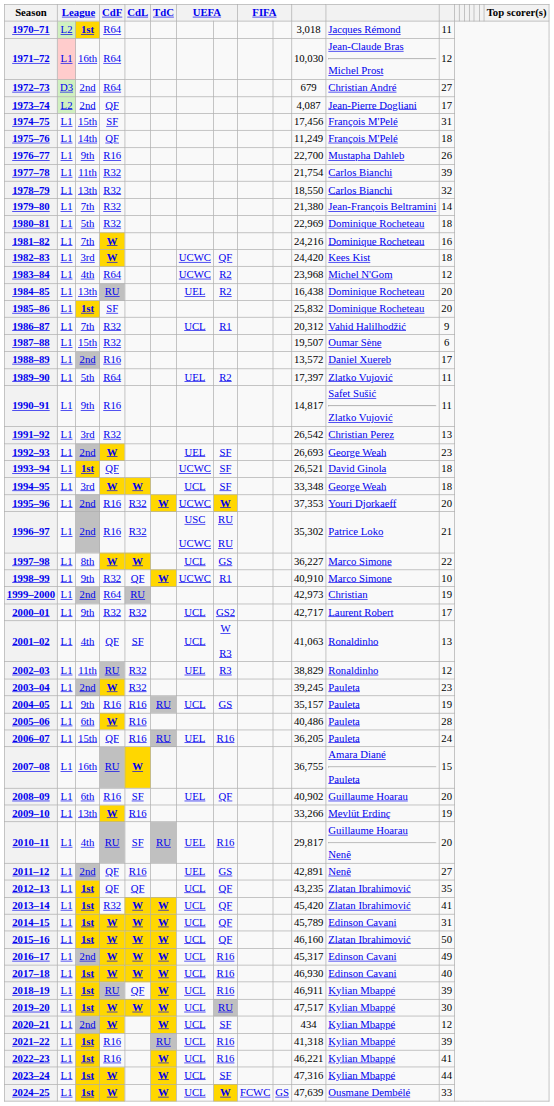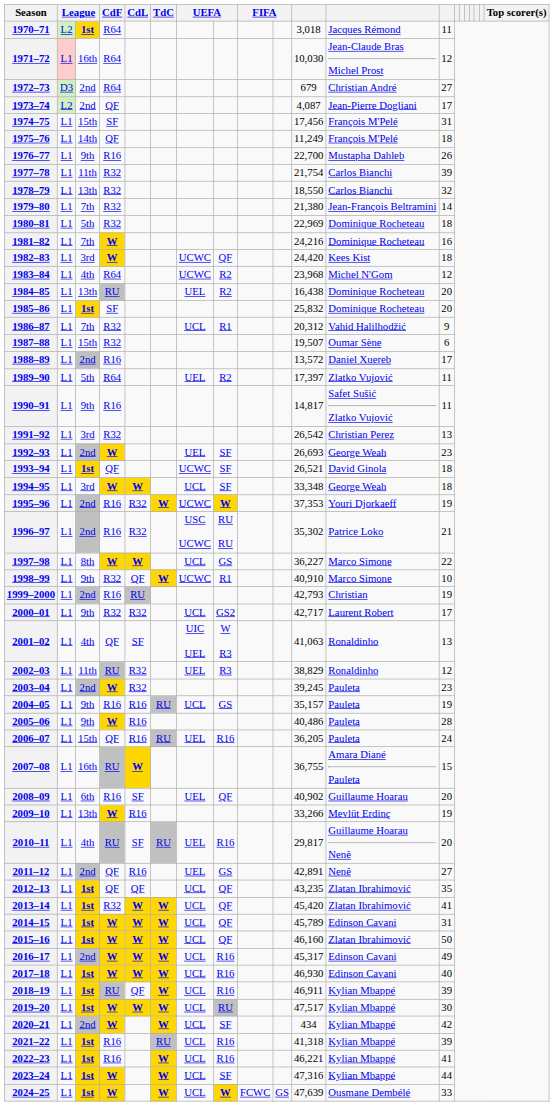 <table class="wikitable plainrowheaders sortable" style="text-align:center">
 <tr>
 <th>Season</th>
 <th colspan="2"><a href='#'>League</a></th>
 <th><a href='#'>CdF</a></th>
 <th><a href='#'>CdL</a></th>
 <th><a href='#'>TdC</a></th>
 <th colspan="2"><a href='#'>UEFA</a></th>
 <th colspan="2"><a href='#'>FIFA</a></th>
 <th></th>
 <th></th>
 <th></th>
 <th></th>
 <th></th>
 <th></th>
 <th></th>
 <th></th>
 <th></th>
 <th colspan="2">Top scorer(s)</th>
 </tr>
 <tr>
 <th scope=row style=text-align:center><a href='#'>1970–71</a></th>
 <td style=background:#D0F0C0><a href='#'>L2</a></td>
 <td style=background:gold><strong><a href='#'>1st</a></strong></td>
 <td><a href='#'>R64</a></td>
 <td></td>
 <td></td>
 <td></td>
 <td></td>
 <td></td>
 <td><br></td>
 <td>3,018</td>
 <td align=left> <a href='#'>Jacques Rémond</a></td>
 <td>11</td>
 </tr>
 <tr>
 <th scope=row style=text-align:center><a href='#'>1971–72</a></th>
 <td style=background:#FFCCCC><a href='#'>L1</a></td>
 <td><a href='#'>16th</a></td>
 <td><a href='#'>R64</a></td>
 <td></td>
 <td></td>
 <td></td>
 <td></td>
 <td></td>
 <td><br></td>
 <td>10,030</td>
 <td align=left> <a href='#'>Jean-Claude Bras</a><hr> <a href='#'>Michel Prost</a></td>
 <td>12</td>
 </tr>
 <tr>
 <th scope=row style=text-align:center><a href='#'>1972–73</a></th>
 <td style=background:#D0F0C0><a href='#'>D3</a></td>
 <td><a href='#'>2nd</a></td>
 <td><a href='#'>R64</a></td>
 <td></td>
 <td></td>
 <td></td>
 <td></td>
 <td></td>
 <td><br></td>
 <td>679</td>
 <td align=left> <a href='#'>Christian André</a></td>
 <td>27</td>
 </tr>
 <tr>
 <th scope=row style=text-align:center><a href='#'>1973–74</a></th>
 <td style=background:#D0F0C0><a href='#'>L2</a></td>
 <td><a href='#'>2nd</a></td>
 <td><a href='#'>QF</a></td>
 <td></td>
 <td></td>
 <td></td>
 <td></td>
 <td></td>
 <td><br></td>
 <td>4,087</td>
 <td align=left> <a href='#'>Jean-Pierre Dogliani</a></td>
 <td>17</td>
 </tr>
 <tr>
 <th scope=row style=text-align:center><a href='#'>1974–75</a></th>
 <td><a href='#'>L1</a></td>
 <td><a href='#'>15th</a></td>
 <td><a href='#'>SF</a></td>
 <td></td>
 <td></td>
 <td></td>
 <td></td>
 <td></td>
 <td><br></td>
 <td>17,456</td>
 <td align=left> <a href='#'>François M'Pelé</a></td>
 <td>31</td>
 </tr>
 <tr>
 <th scope=row style=text-align:center><a href='#'>1975–76</a></th>
 <td><a href='#'>L1</a></td>
 <td><a href='#'>14th</a></td>
 <td><a href='#'>QF</a></td>
 <td></td>
 <td></td>
 <td></td>
 <td></td>
 <td></td>
 <td><br></td>
 <td>11,249</td>
 <td align=left> <a href='#'>François M'Pelé</a></td>
 <td>18</td>
 </tr>
 <tr>
 <th scope=row style=text-align:center><a href='#'>1976–77</a></th>
 <td><a href='#'>L1</a></td>
 <td><a href='#'>9th</a></td>
 <td><a href='#'>R16</a></td>
 <td></td>
 <td></td>
 <td></td>
 <td></td>
 <td></td>
 <td><br></td>
 <td>22,700</td>
 <td align=left> <a href='#'>Mustapha Dahleb</a></td>
 <td>26</td>
 </tr>
 <tr>
 <th scope=row style=text-align:center><a href='#'>1977–78</a></th>
 <td><a href='#'>L1</a></td>
 <td><a href='#'>11th</a></td>
 <td><a href='#'>R32</a></td>
 <td></td>
 <td></td>
 <td></td>
 <td></td>
 <td></td>
 <td><br></td>
 <td>21,754</td>
 <td align=left> <a href='#'>Carlos Bianchi</a></td>
 <td>39</td>
 </tr>
 <tr>
 <th scope=row style=text-align:center><a href='#'>1978–79</a></th>
 <td><a href='#'>L1</a></td>
 <td><a href='#'>13th</a></td>
 <td><a href='#'>R32</a></td>
 <td></td>
 <td></td>
 <td></td>
 <td></td>
 <td></td>
 <td><br></td>
 <td>18,550</td>
 <td align=left> <a href='#'>Carlos Bianchi</a></td>
 <td>32</td>
 </tr>
 <tr>
 <th scope=row style=text-align:center><a href='#'>1979–80</a></th>
 <td><a href='#'>L1</a></td>
 <td><a href='#'>7th</a></td>
 <td><a href='#'>R32</a></td>
 <td></td>
 <td></td>
 <td></td>
 <td></td>
 <td></td>
 <td><br></td>
 <td>21,380</td>
 <td align=left> <a href='#'>Jean-François Beltramini</a></td>
 <td>14</td>
 </tr>
 <tr>
 <th scope=row style=text-align:center><a href='#'>1980–81</a></th>
 <td><a href='#'>L1</a></td>
 <td><a href='#'>5th</a></td>
 <td><a href='#'>R32</a></td>
 <td></td>
 <td></td>
 <td></td>
 <td></td>
 <td></td>
 <td><br></td>
 <td>22,969</td>
 <td align=left> <a href='#'>Dominique Rocheteau</a></td>
 <td>18</td>
 </tr>
 <tr>
 <th scope=row style=text-align:center><a href='#'>1981–82</a></th>
 <td><a href='#'>L1</a></td>
 <td><a href='#'>7th</a></td>
 <td style=background:gold><strong><a href='#'>W</a></strong></td>
 <td></td>
 <td></td>
 <td></td>
 <td></td>
 <td></td>
 <td><br></td>
 <td>24,216</td>
 <td align=left> <a href='#'>Dominique Rocheteau</a></td>
 <td>16</td>
 </tr>
 <tr>
 <th scope=row style=text-align:center><a href='#'>1982–83</a></th>
 <td><a href='#'>L1</a></td>
 <td><a href='#'>3rd</a></td>
 <td style=background:gold><strong><a href='#'>W</a></strong></td>
 <td></td>
 <td></td>
 <td><a href='#'>UCWC</a></td>
 <td><a href='#'>QF</a></td>
 <td></td>
 <td><br></td>
 <td>24,420</td>
 <td align=left> <a href='#'>Kees Kist</a></td>
 <td>18</td>
 </tr>
 <tr>
 <th scope=row style=text-align:center><a href='#'>1983–84</a></th>
 <td><a href='#'>L1</a></td>
 <td><a href='#'>4th</a></td>
 <td><a href='#'>R64</a></td>
 <td></td>
 <td></td>
 <td><a href='#'>UCWC</a></td>
 <td><a href='#'>R2</a></td>
 <td></td>
 <td><br></td>
 <td>23,968</td>
 <td align=left> <a href='#'>Michel N'Gom</a></td>
 <td>12</td>
 </tr>
 <tr>
 <th scope=row style=text-align:center><a href='#'>1984–85</a></th>
 <td><a href='#'>L1</a></td>
 <td><a href='#'>13th</a></td>
 <td style=background:silver><a href='#'>RU</a></td>
 <td></td>
 <td></td>
 <td><a href='#'>UEL</a></td>
 <td><a href='#'>R2</a></td>
 <td></td>
 <td><br></td>
 <td>16,438</td>
 <td align=left> <a href='#'>Dominique Rocheteau</a></td>
 <td>20</td>
 </tr>
 <tr>
 <th scope=row style=text-align:center><a href='#'>1985–86</a></th>
 <td><a href='#'>L1</a></td>
 <td style=background:gold><strong><a href='#'>1st</a></strong></td>
 <td><a href='#'>SF</a></td>
 <td></td>
 <td></td>
 <td></td>
 <td></td>
 <td></td>
 <td><br></td>
 <td>25,832</td>
 <td align=left> <a href='#'>Dominique Rocheteau</a></td>
 <td>20</td>
 </tr>
 <tr>
 <th scope=row style=text-align:center><a href='#'>1986–87</a></th>
 <td><a href='#'>L1</a></td>
 <td><a href='#'>7th</a></td>
 <td><a href='#'>R32</a></td>
 <td></td>
 <td></td>
 <td><a href='#'>UCL</a></td>
 <td><a href='#'>R1</a></td>
 <td></td>
 <td><br></td>
 <td>20,312</td>
 <td align=left> <a href='#'>Vahid Halilhodžić</a></td>
 <td>9</td>
 </tr>
 <tr>
 <th scope=row style=text-align:center><a href='#'>1987–88</a></th>
 <td><a href='#'>L1</a></td>
 <td><a href='#'>15th</a></td>
 <td><a href='#'>R32</a></td>
 <td></td>
 <td></td>
 <td></td>
 <td></td>
 <td></td>
 <td><br></td>
 <td>19,507</td>
 <td align=left> <a href='#'>Oumar Sène</a></td>
 <td>6</td>
 </tr>
 <tr>
 <th scope=row style=text-align:center><a href='#'>1988–89</a></th>
 <td><a href='#'>L1</a></td>
 <td style=background:silver><a href='#'>2nd</a></td>
 <td><a href='#'>R16</a></td>
 <td></td>
 <td></td>
 <td></td>
 <td></td>
 <td></td>
 <td><br></td>
 <td>13,572</td>
 <td align=left> <a href='#'>Daniel Xuereb</a></td>
 <td>17</td>
 </tr>
 <tr>
 <th scope=row style=text-align:center><a href='#'>1989–90</a></th>
 <td><a href='#'>L1</a></td>
 <td><a href='#'>5th</a></td>
 <td><a href='#'>R64</a></td>
 <td></td>
 <td></td>
 <td><a href='#'>UEL</a></td>
 <td><a href='#'>R2</a></td>
 <td></td>
 <td><br></td>
 <td>17,397</td>
 <td align=left> <a href='#'>Zlatko Vujović</a></td>
 <td>11</td>
 </tr>
 <tr>
 <th scope=row style=text-align:center><a href='#'>1990–91</a></th>
 <td><a href='#'>L1</a></td>
 <td><a href='#'>9th</a></td>
 <td><a href='#'>R16</a></td>
 <td></td>
 <td></td>
 <td></td>
 <td></td>
 <td></td>
 <td><br></td>
 <td>14,817</td>
 <td align=left> <a href='#'>Safet Sušić</a><hr> <a href='#'>Zlatko Vujović</a></td>
 <td>11</td>
 </tr>
 <tr>
 <th scope=row style=text-align:center><a href='#'>1991–92</a></th>
 <td><a href='#'>L1</a></td>
 <td><a href='#'>3rd</a></td>
 <td><a href='#'>R32</a></td>
 <td></td>
 <td></td>
 <td></td>
 <td></td>
 <td></td>
 <td><br></td>
 <td>26,542</td>
 <td align=left> <a href='#'>Christian Perez</a></td>
 <td>13</td>
 </tr>
 <tr>
 <th scope=row style=text-align:center><a href='#'>1992–93</a></th>
 <td><a href='#'>L1</a></td>
 <td style=background:silver><a href='#'>2nd</a></td>
 <td style=background:gold><strong><a href='#'>W</a></strong></td>
 <td></td>
 <td></td>
 <td><a href='#'>UEL</a></td>
 <td><a href='#'>SF</a></td>
 <td></td>
 <td><br></td>
 <td>26,693</td>
 <td align=left> <a href='#'>George Weah</a></td>
 <td>23</td>
 </tr>
 <tr>
 <th scope=row style=text-align:center><a href='#'>1993–94</a></th>
 <td><a href='#'>L1</a></td>
 <td style=background:gold><strong><a href='#'>1st</a></strong></td>
 <td><a href='#'>QF</a></td>
 <td></td>
 <td></td>
 <td><a href='#'>UCWC</a></td>
 <td><a href='#'>SF</a></td>
 <td></td>
 <td><br></td>
 <td>26,521</td>
 <td align=left> <a href='#'>David Ginola</a></td>
 <td>18</td>
 </tr>
 <tr>
 <th scope=row style=text-align:center><a href='#'>1994–95</a></th>
 <td><a href='#'>L1</a></td>
 <td><a href='#'>3rd</a></td>
 <td style=background:gold><strong><a href='#'>W</a></strong></td>
 <td style=background:gold><strong><a href='#'>W</a></strong></td>
 <td></td>
 <td><a href='#'>UCL</a></td>
 <td><a href='#'>SF</a></td>
 <td></td>
 <td><br></td>
 <td>33,348</td>
 <td align=left> <a href='#'>George Weah</a></td>
 <td>18</td>
 </tr>
 <tr>
 <th scope=row style=text-align:center><a href='#'>1995–96</a></th>
 <td><a href='#'>L1</a></td>
 <td style=background:silver><a href='#'>2nd</a></td>
 <td><a href='#'>R16</a></td>
 <td><a href='#'>R32</a></td>
 <td style=background:gold><strong><a href='#'>W</a></strong></td>
 <td><a href='#'>UCWC</a></td>
 <td style=background:gold><strong><a href='#'>W</a></strong></td>
 <td></td>
 <td><br></td>
 <td>37,353</td>
 <td align=left> <a href='#'>Youri Djorkaeff</a></td>
-<td>20</td>
+<td>19</td>
 </tr>
 <tr>
 <th scope=row style=text-align:center><a href='#'>1996–97</a></th>
 <td><a href='#'>L1</a></td>
 <td style=background:silver><a href='#'>2nd</a></td>
 <td><a href='#'>R16</a></td>
 <td><a href='#'>R32</a></td>
 <td></td>
 <td><div><a href='#'>USC</a></div><br><div><a href='#'>UCWC</a></div></td>
 <td><div><a href='#'>RU</a></div><br><div><a href='#'>RU</a></div></td>
 <td></td>
 <td><br></td>
 <td>35,302</td>
 <td align=left> <a href='#'>Patrice Loko</a></td>
 <td>21</td>
 </tr>
 <tr>
 <th scope=row style=text-align:center><a href='#'>1997–98</a></th>
 <td><a href='#'>L1</a></td>
 <td><a href='#'>8th</a></td>
 <td style=background:gold><strong><a href='#'>W</a></strong></td>
 <td style=background:gold><strong><a href='#'>W</a></strong></td>
 <td></td>
 <td><a href='#'>UCL</a></td>
 <td><a href='#'>GS</a></td>
 <td></td>
 <td><br></td>
 <td>36,227</td>
 <td align=left> <a href='#'>Marco Simone</a></td>
 <td>22</td>
 </tr>
 <tr>
 <th scope=row style=text-align:center><a href='#'>1998–99</a></th>
 <td><a href='#'>L1</a></td>
 <td><a href='#'>9th</a></td>
 <td><a href='#'>R32</a></td>
 <td><a href='#'>QF</a></td>
 <td style=background:gold><strong><a href='#'>W</a></strong></td>
 <td><a href='#'>UCWC</a></td>
 <td><a href='#'>R1</a></td>
 <td></td>
 <td><br></td>
 <td>40,910</td>
 <td align=left> <a href='#'>Marco Simone</a></td>
 <td>10</td>
 </tr>
 <tr>
 <th scope=row style=text-align:center><a href='#'>1999–2000</a></th>
 <td><a href='#'>L1</a></td>
 <td style=background:silver><a href='#'>2nd</a></td>
-<td><a href='#'>R64</a></td>
+<td><a href='#'>R16</a></td>
 <td style=background:silver><a href='#'>RU</a></td>
 <td></td>
 <td></td>
 <td></td>
 <td></td>
 <td><br></td>
-<td>42,973</td>
+<td>42,793</td>
 <td align=left> <a href='#'>Christian</a></td>
 <td>19</td>
 </tr>
 <tr>
 <th scope=row style=text-align:center><a href='#'>2000–01</a></th>
 <td><a href='#'>L1</a></td>
 <td><a href='#'>9th</a></td>
 <td><a href='#'>R32</a></td>
 <td><a href='#'>R32</a></td>
 <td></td>
 <td><a href='#'>UCL</a></td>
 <td><a href='#'>GS2</a></td>
 <td></td>
 <td><br></td>
 <td>42,717</td>
 <td align=left> <a href='#'>Laurent Robert</a></td>
 <td>17</td>
 </tr>
 <tr>
 <th scope=row style=text-align:center><a href='#'>2001–02</a></th>
 <td><a href='#'>L1</a></td>
 <td><a href='#'>4th</a></td>
 <td><a href='#'>QF</a></td>
 <td><a href='#'>SF</a></td>
 <td></td>
-<td><a href='#'>UCL</a></td>
+<td><div><a href='#'>UIC</a></div><br><div><a href='#'>UEL</a></div></td>
 <td><div><a href='#'>W</a></div><br><div><a href='#'>R3</a></div></td>
 <td></td>
 <td><br></td>
 <td>41,063</td>
 <td align=left> <a href='#'>Ronaldinho</a></td>
 <td>13</td>
 </tr>
 <tr>
 <th scope=row style=text-align:center><a href='#'>2002–03</a></th>
 <td><a href='#'>L1</a></td>
 <td><a href='#'>11th</a></td>
 <td style=background:silver><a href='#'>RU</a></td>
 <td><a href='#'>R32</a></td>
 <td></td>
 <td><a href='#'>UEL</a></td>
 <td><a href='#'>R3</a></td>
 <td></td>
 <td><br></td>
 <td>38,829</td>
 <td align=left> <a href='#'>Ronaldinho</a></td>
 <td>12</td>
 </tr>
 <tr>
 <th scope=row style=text-align:center><a href='#'>2003–04</a></th>
 <td><a href='#'>L1</a></td>
 <td style=background:silver><a href='#'>2nd</a></td>
 <td style=background:gold><strong><a href='#'>W</a></strong></td>
 <td><a href='#'>R32</a></td>
 <td></td>
 <td></td>
 <td></td>
 <td></td>
 <td><br></td>
 <td>39,245</td>
 <td align=left> <a href='#'>Pauleta</a></td>
 <td>23</td>
 </tr>
 <tr>
 <th scope=row style=text-align:center><a href='#'>2004–05</a></th>
 <td><a href='#'>L1</a></td>
 <td><a href='#'>9th</a></td>
 <td><a href='#'>R16</a></td>
 <td><a href='#'>R16</a></td>
 <td style=background:silver><a href='#'>RU</a></td>
 <td><a href='#'>UCL</a></td>
 <td><a href='#'>GS</a></td>
 <td></td>
 <td><br></td>
 <td>35,157</td>
 <td align=left> <a href='#'>Pauleta</a></td>
 <td>19</td>
 </tr>
 <tr>
 <th scope=row style=text-align:center><a href='#'>2005–06</a></th>
 <td><a href='#'>L1</a></td>
-<td><a href='#'>6th</a></td>
+<td><a href='#'>9th</a></td>
 <td style=background:gold><strong><a href='#'>W</a></strong></td>
 <td><a href='#'>R16</a></td>
 <td></td>
 <td></td>
 <td></td>
 <td></td>
 <td><br></td>
 <td>40,486</td>
 <td align=left> <a href='#'>Pauleta</a></td>
 <td>28</td>
 </tr>
 <tr>
 <th scope=row style=text-align:center><a href='#'>2006–07</a></th>
 <td><a href='#'>L1</a></td>
 <td><a href='#'>15th</a></td>
 <td><a href='#'>QF</a></td>
 <td><a href='#'>R16</a></td>
 <td style=background:silver><a href='#'>RU</a></td>
 <td><a href='#'>UEL</a></td>
 <td><a href='#'>R16</a></td>
 <td></td>
 <td><br></td>
 <td>36,205</td>
 <td align=left> <a href='#'>Pauleta</a></td>
 <td>24</td>
 </tr>
 <tr>
 <th scope=row style=text-align:center><a href='#'>2007–08</a></th>
 <td><a href='#'>L1</a></td>
 <td><a href='#'>16th</a></td>
 <td style=background:silver><a href='#'>RU</a></td>
 <td style=background:gold><strong><a href='#'>W</a></strong></td>
 <td></td>
 <td></td>
 <td></td>
 <td></td>
 <td><br></td>
 <td>36,755</td>
 <td align=left> <a href='#'>Amara Diané</a><hr> <a href='#'>Pauleta</a></td>
 <td>15</td>
 </tr>
 <tr>
 <th scope=row style=text-align:center><a href='#'>2008–09</a></th>
 <td><a href='#'>L1</a></td>
 <td><a href='#'>6th</a></td>
 <td><a href='#'>R16</a></td>
 <td><a href='#'>SF</a></td>
 <td></td>
 <td><a href='#'>UEL</a></td>
 <td><a href='#'>QF</a></td>
 <td></td>
 <td><br></td>
 <td>40,902</td>
 <td align=left> <a href='#'>Guillaume Hoarau</a></td>
 <td>20</td>
 </tr>
 <tr>
 <th scope=row style=text-align:center><a href='#'>2009–10</a></th>
 <td><a href='#'>L1</a></td>
 <td><a href='#'>13th</a></td>
 <td style=background:gold><strong><a href='#'>W</a></strong></td>
 <td><a href='#'>R16</a></td>
 <td></td>
 <td></td>
 <td></td>
 <td></td>
 <td><br></td>
 <td>33,266</td>
 <td align=left> <a href='#'>Mevlüt Erdinç</a></td>
 <td>19</td>
 </tr>
 <tr>
 <th scope=row style=text-align:center><a href='#'>2010–11</a></th>
 <td><a href='#'>L1</a></td>
 <td><a href='#'>4th</a></td>
 <td style=background:silver><a href='#'>RU</a></td>
 <td><a href='#'>SF</a></td>
 <td style=background:silver><a href='#'>RU</a></td>
 <td><a href='#'>UEL</a></td>
 <td><a href='#'>R16</a></td>
 <td></td>
 <td><br></td>
 <td>29,817</td>
 <td align=left> <a href='#'>Guillaume Hoarau</a><hr> <a href='#'>Nenê</a></td>
 <td>20</td>
 </tr>
 <tr>
 <th scope=row style=text-align:center><a href='#'>2011–12</a></th>
 <td><a href='#'>L1</a></td>
 <td style=background:silver><a href='#'>2nd</a></td>
 <td><a href='#'>QF</a></td>
 <td><a href='#'>R16</a></td>
 <td></td>
 <td><a href='#'>UEL</a></td>
 <td><a href='#'>GS</a></td>
 <td></td>
 <td><br></td>
 <td>42,891</td>
 <td align=left> <a href='#'>Nenê</a></td>
 <td>27</td>
 </tr>
 <tr>
 <th scope=row style=text-align:center><a href='#'>2012–13</a></th>
 <td><a href='#'>L1</a></td>
 <td style=background:gold><strong><a href='#'>1st</a></strong></td>
 <td><a href='#'>QF</a></td>
 <td><a href='#'>QF</a></td>
 <td></td>
 <td><a href='#'>UCL</a></td>
 <td><a href='#'>QF</a></td>
 <td></td>
 <td><br></td>
 <td>43,235</td>
 <td align=left> <a href='#'>Zlatan Ibrahimović</a></td>
 <td>35</td>
 </tr>
 <tr>
 <th scope=row style=text-align:center><a href='#'>2013–14</a></th>
 <td><a href='#'>L1</a></td>
 <td style=background:gold><strong><a href='#'>1st</a></strong></td>
 <td><a href='#'>R32</a></td>
 <td style=background:gold><strong><a href='#'>W</a></strong></td>
 <td style=background:gold><strong><a href='#'>W</a></strong></td>
 <td><a href='#'>UCL</a></td>
 <td><a href='#'>QF</a></td>
 <td></td>
 <td><br></td>
 <td>45,420</td>
 <td align=left> <a href='#'>Zlatan Ibrahimović</a></td>
 <td>41</td>
 </tr>
 <tr>
 <th scope=row style=text-align:center><a href='#'>2014–15</a></th>
 <td><a href='#'>L1</a></td>
 <td style=background:gold><strong><a href='#'>1st</a></strong></td>
 <td style=background:gold><strong><a href='#'>W</a></strong></td>
 <td style=background:gold><strong><a href='#'>W</a></strong></td>
 <td style=background:gold><strong><a href='#'>W</a></strong></td>
 <td><a href='#'>UCL</a></td>
 <td><a href='#'>QF</a></td>
 <td></td>
 <td><br></td>
 <td>45,789</td>
 <td align=left> <a href='#'>Edinson Cavani</a></td>
 <td>31</td>
 </tr>
 <tr>
 <th scope=row style=text-align:center><a href='#'>2015–16</a></th>
 <td><a href='#'>L1</a></td>
 <td style=background:gold><strong><a href='#'>1st</a></strong></td>
 <td style=background:gold><strong><a href='#'>W</a></strong></td>
 <td style=background:gold><strong><a href='#'>W</a></strong></td>
 <td style=background:gold><strong><a href='#'>W</a></strong></td>
 <td><a href='#'>UCL</a></td>
 <td><a href='#'>QF</a></td>
 <td></td>
 <td><br></td>
 <td>46,160</td>
 <td align=left> <a href='#'>Zlatan Ibrahimović</a></td>
 <td>50</td>
 </tr>
 <tr>
 <th scope=row style=text-align:center><a href='#'>2016–17</a></th>
 <td><a href='#'>L1</a></td>
 <td style=background:silver><a href='#'>2nd</a></td>
 <td style=background:gold><strong><a href='#'>W</a></strong></td>
 <td style=background:gold><strong><a href='#'>W</a></strong></td>
 <td style=background:gold><strong><a href='#'>W</a></strong></td>
 <td><a href='#'>UCL</a></td>
 <td><a href='#'>R16</a></td>
 <td></td>
 <td><br></td>
 <td>45,317</td>
 <td align=left> <a href='#'>Edinson Cavani</a></td>
 <td>49</td>
 </tr>
 <tr>
 <th scope=row style=text-align:center><a href='#'>2017–18</a></th>
 <td><a href='#'>L1</a></td>
 <td style=background:gold><strong><a href='#'>1st</a></strong></td>
 <td style=background:gold><strong><a href='#'>W</a></strong></td>
 <td style=background:gold><strong><a href='#'>W</a></strong></td>
 <td style=background:gold><strong><a href='#'>W</a></strong></td>
 <td><a href='#'>UCL</a></td>
 <td><a href='#'>R16</a></td>
 <td></td>
 <td><br></td>
 <td>46,930</td>
 <td align=left> <a href='#'>Edinson Cavani</a></td>
 <td>40</td>
 </tr>
 <tr>
 <th scope=row style=text-align:center><a href='#'>2018–19</a></th>
 <td><a href='#'>L1</a></td>
 <td style=background:gold><strong><a href='#'>1st</a></strong></td>
 <td style=background:silver><a href='#'>RU</a></td>
 <td><a href='#'>QF</a></td>
 <td style=background:gold><strong><a href='#'>W</a></strong></td>
 <td><a href='#'>UCL</a></td>
 <td><a href='#'>R16</a></td>
 <td></td>
 <td><br></td>
 <td>46,911</td>
 <td align=left> <a href='#'>Kylian Mbappé</a></td>
 <td>39</td>
 </tr>
 <tr>
 <th scope=row style=text-align:center><a href='#'>2019–20</a></th>
 <td><a href='#'>L1</a></td>
 <td style=background:gold><strong><a href='#'>1st</a></strong></td>
 <td style=background:gold><strong><a href='#'>W</a></strong></td>
 <td style=background:gold><strong><a href='#'>W</a></strong></td>
 <td style=background:gold><strong><a href='#'>W</a></strong></td>
 <td><a href='#'>UCL</a></td>
 <td style=background:silver><a href='#'>RU</a></td>
 <td></td>
 <td><br></td>
 <td>47,517</td>
 <td align=left> <a href='#'>Kylian Mbappé</a></td>
 <td>30</td>
 </tr>
 <tr>
 <th scope=row style=text-align:center><a href='#'>2020–21</a></th>
 <td><a href='#'>L1</a></td>
 <td style=background:silver><a href='#'>2nd</a></td>
 <td style=background:gold><strong><a href='#'>W</a></strong></td>
 <td></td>
 <td style=background:gold><strong><a href='#'>W</a></strong></td>
 <td><a href='#'>UCL</a></td>
 <td><a href='#'>SF</a></td>
 <td></td>
 <td><br></td>
 <td>434</td>
 <td align=left> <a href='#'>Kylian Mbappé</a></td>
-<td>12</td>
+<td>42</td>
 </tr>
 <tr>
 <th scope=row style=text-align:center><a href='#'>2021–22</a></th>
 <td><a href='#'>L1</a></td>
 <td style=background:gold><strong><a href='#'>1st</a></strong></td>
 <td><a href='#'>R16</a></td>
 <td></td>
 <td style=background:silver><a href='#'>RU</a></td>
 <td><a href='#'>UCL</a></td>
 <td><a href='#'>R16</a></td>
 <td></td>
 <td><br></td>
 <td>41,318</td>
 <td align=left> <a href='#'>Kylian Mbappé</a></td>
 <td>39</td>
 </tr>
 <tr>
 <th scope=row style=text-align:center><a href='#'>2022–23</a></th>
 <td><a href='#'>L1</a></td>
 <td style=background:gold><strong><a href='#'>1st</a></strong></td>
 <td><a href='#'>R16</a></td>
 <td></td>
 <td style=background:gold><strong><a href='#'>W</a></strong></td>
 <td><a href='#'>UCL</a></td>
 <td><a href='#'>R16</a></td>
 <td></td>
 <td><br></td>
 <td>46,221</td>
 <td align=left> <a href='#'>Kylian Mbappé</a></td>
 <td>41</td>
 </tr>
 <tr>
 <th scope=row style=text-align:center><a href='#'>2023–24</a></th>
 <td><a href='#'>L1</a></td>
 <td style=background:gold><strong><a href='#'>1st</a></strong></td>
 <td style=background:gold><strong><a href='#'>W</a></strong></td>
 <td></td>
 <td style=background:gold><strong><a href='#'>W</a></strong></td>
 <td><a href='#'>UCL</a></td>
 <td><a href='#'>SF</a></td>
 <td></td>
 <td><br></td>
 <td>47,316</td>
 <td align=left> <a href='#'>Kylian Mbappé</a></td>
 <td>44</td>
 </tr>
 <tr>
 <th scope=row style=text-align:center><a href='#'>2024–25</a></th>
 <td><a href='#'>L1</a></td>
 <td style=background:gold><strong><a href='#'>1st</a></strong></td>
 <td style=background:gold><strong><a href='#'>W</a></strong></td>
 <td></td>
 <td style=background:gold><strong><a href='#'>W</a></strong></td>
 <td><a href='#'>UCL</a></td>
 <td style=background:gold><strong><a href='#'>W</a></strong></td>
 <td><a href='#'>FCWC</a></td>
 <td><a href='#'>GS</a><br></td>
 <td>47,639</td>
 <td align=left> <a href='#'>Ousmane Dembélé</a></td>
 <td>33</td>
 </tr>
 </table>
